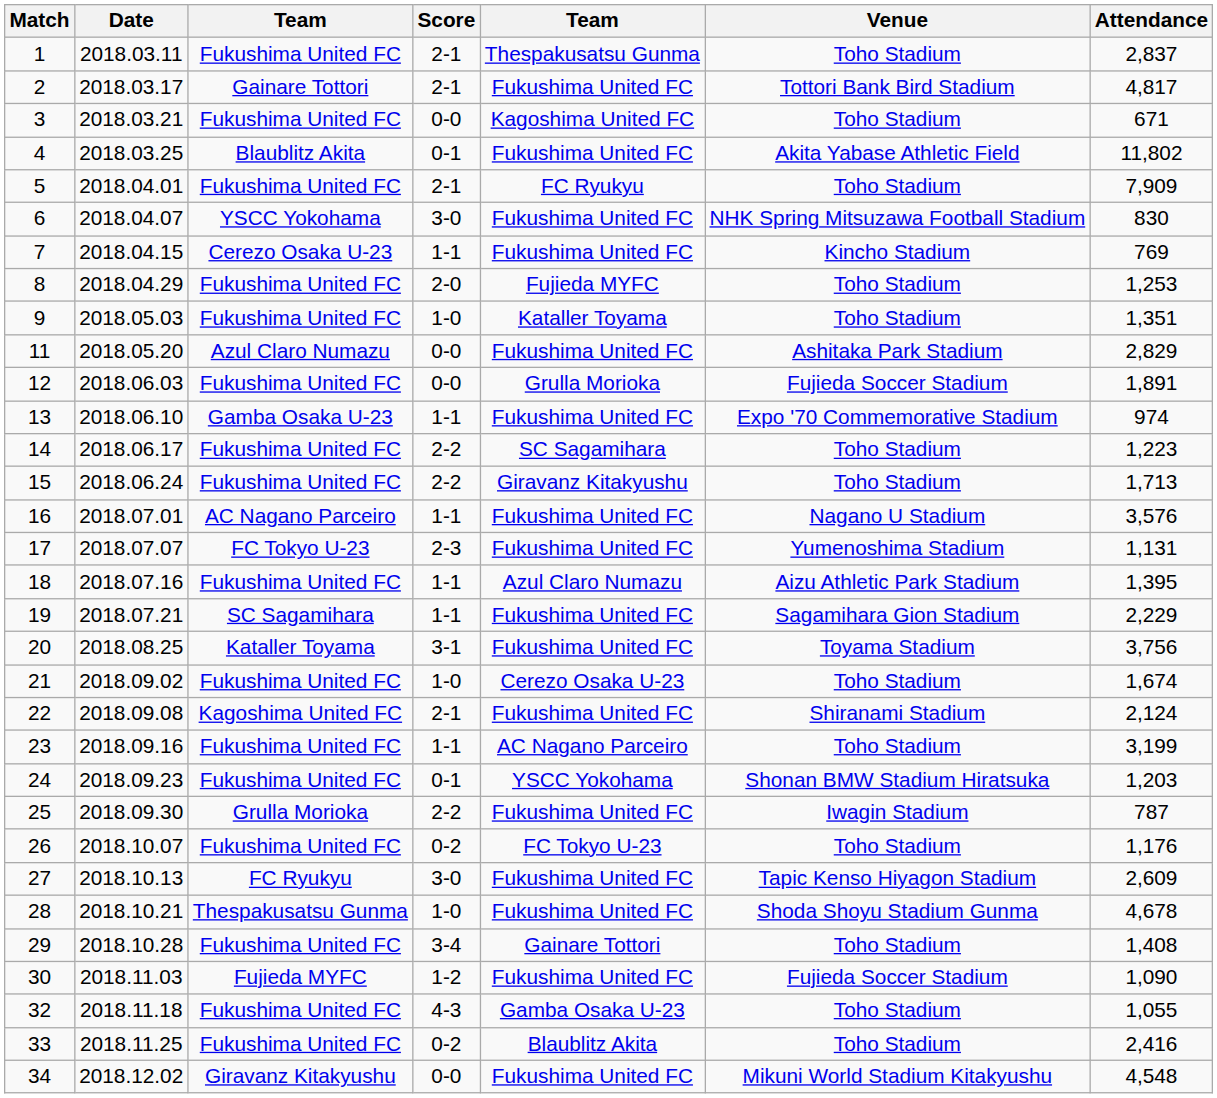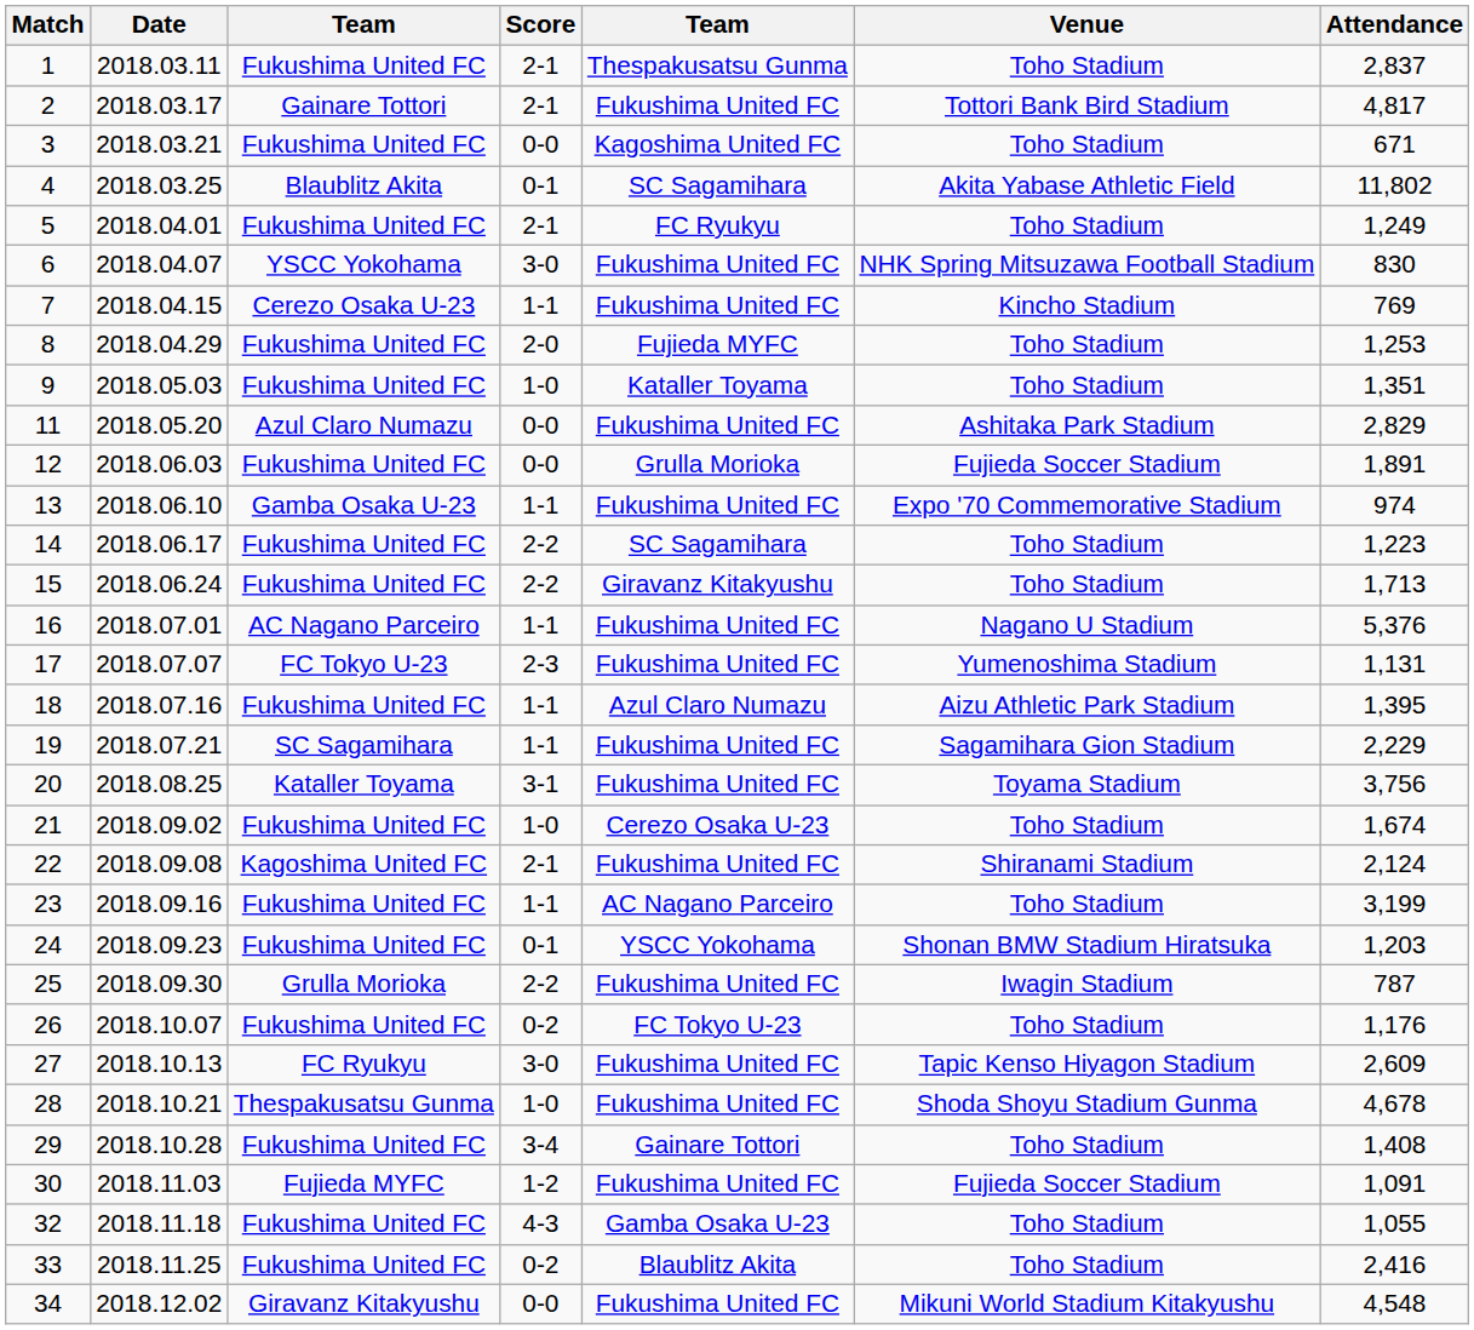 <table class="wikitable" style="text-align:center;">
 <tr>
 <th>Match</th>
 <th>Date</th>
 <th>Team</th>
 <th>Score</th>
 <th>Team</th>
 <th>Venue</th>
 <th>Attendance</th>
 </tr>
 <tr>
 <td>1</td>
 <td>2018.03.11</td>
 <td><a href='#'>Fukushima United FC</a></td>
 <td>2-1</td>
 <td><a href='#'>Thespakusatsu Gunma</a></td>
 <td><a href='#'>Toho Stadium</a></td>
 <td>2,837</td>
 </tr>
 <tr>
 <td>2</td>
 <td>2018.03.17</td>
 <td><a href='#'>Gainare Tottori</a></td>
 <td>2-1</td>
 <td><a href='#'>Fukushima United FC</a></td>
 <td><a href='#'>Tottori Bank Bird Stadium</a></td>
 <td>4,817</td>
 </tr>
 <tr>
 <td>3</td>
 <td>2018.03.21</td>
 <td><a href='#'>Fukushima United FC</a></td>
 <td>0-0</td>
 <td><a href='#'>Kagoshima United FC</a></td>
 <td><a href='#'>Toho Stadium</a></td>
 <td>671</td>
 </tr>
 <tr>
 <td>4</td>
 <td>2018.03.25</td>
 <td><a href='#'>Blaublitz Akita</a></td>
 <td>0-1</td>
-<td><a href='#'>Fukushima United FC</a></td>
+<td><a href='#'>SC Sagamihara</a></td>
 <td><a href='#'>Akita Yabase Athletic Field</a></td>
 <td>11,802</td>
 </tr>
 <tr>
 <td>5</td>
 <td>2018.04.01</td>
 <td><a href='#'>Fukushima United FC</a></td>
 <td>2-1</td>
 <td><a href='#'>FC Ryukyu</a></td>
 <td><a href='#'>Toho Stadium</a></td>
-<td>7,909</td>
+<td>1,249</td>
 </tr>
 <tr>
 <td>6</td>
 <td>2018.04.07</td>
 <td><a href='#'>YSCC Yokohama</a></td>
 <td>3-0</td>
 <td><a href='#'>Fukushima United FC</a></td>
 <td><a href='#'>NHK Spring Mitsuzawa Football Stadium</a></td>
 <td>830</td>
 </tr>
 <tr>
 <td>7</td>
 <td>2018.04.15</td>
 <td><a href='#'>Cerezo Osaka U-23</a></td>
 <td>1-1</td>
 <td><a href='#'>Fukushima United FC</a></td>
 <td><a href='#'>Kincho Stadium</a></td>
 <td>769</td>
 </tr>
 <tr>
 <td>8</td>
 <td>2018.04.29</td>
 <td><a href='#'>Fukushima United FC</a></td>
 <td>2-0</td>
 <td><a href='#'>Fujieda MYFC</a></td>
 <td><a href='#'>Toho Stadium</a></td>
 <td>1,253</td>
 </tr>
 <tr>
 <td>9</td>
 <td>2018.05.03</td>
 <td><a href='#'>Fukushima United FC</a></td>
 <td>1-0</td>
 <td><a href='#'>Kataller Toyama</a></td>
 <td><a href='#'>Toho Stadium</a></td>
 <td>1,351</td>
 </tr>
 <tr>
 <td>11</td>
 <td>2018.05.20</td>
 <td><a href='#'>Azul Claro Numazu</a></td>
 <td>0-0</td>
 <td><a href='#'>Fukushima United FC</a></td>
 <td><a href='#'>Ashitaka Park Stadium</a></td>
 <td>2,829</td>
 </tr>
 <tr>
 <td>12</td>
 <td>2018.06.03</td>
 <td><a href='#'>Fukushima United FC</a></td>
 <td>0-0</td>
 <td><a href='#'>Grulla Morioka</a></td>
 <td><a href='#'>Fujieda Soccer Stadium</a></td>
 <td>1,891</td>
 </tr>
 <tr>
 <td>13</td>
 <td>2018.06.10</td>
 <td><a href='#'>Gamba Osaka U-23</a></td>
 <td>1-1</td>
 <td><a href='#'>Fukushima United FC</a></td>
 <td><a href='#'>Expo '70 Commemorative Stadium</a></td>
 <td>974</td>
 </tr>
 <tr>
 <td>14</td>
 <td>2018.06.17</td>
 <td><a href='#'>Fukushima United FC</a></td>
 <td>2-2</td>
 <td><a href='#'>SC Sagamihara</a></td>
 <td><a href='#'>Toho Stadium</a></td>
 <td>1,223</td>
 </tr>
 <tr>
 <td>15</td>
 <td>2018.06.24</td>
 <td><a href='#'>Fukushima United FC</a></td>
 <td>2-2</td>
 <td><a href='#'>Giravanz Kitakyushu</a></td>
 <td><a href='#'>Toho Stadium</a></td>
 <td>1,713</td>
 </tr>
 <tr>
 <td>16</td>
 <td>2018.07.01</td>
 <td><a href='#'>AC Nagano Parceiro</a></td>
 <td>1-1</td>
 <td><a href='#'>Fukushima United FC</a></td>
 <td><a href='#'>Nagano U Stadium</a></td>
-<td>3,576</td>
+<td>5,376</td>
 </tr>
 <tr>
 <td>17</td>
 <td>2018.07.07</td>
 <td><a href='#'>FC Tokyo U-23</a></td>
 <td>2-3</td>
 <td><a href='#'>Fukushima United FC</a></td>
 <td><a href='#'>Yumenoshima Stadium</a></td>
 <td>1,131</td>
 </tr>
 <tr>
 <td>18</td>
 <td>2018.07.16</td>
 <td><a href='#'>Fukushima United FC</a></td>
 <td>1-1</td>
 <td><a href='#'>Azul Claro Numazu</a></td>
 <td><a href='#'>Aizu Athletic Park Stadium</a></td>
 <td>1,395</td>
 </tr>
 <tr>
 <td>19</td>
 <td>2018.07.21</td>
 <td><a href='#'>SC Sagamihara</a></td>
 <td>1-1</td>
 <td><a href='#'>Fukushima United FC</a></td>
 <td><a href='#'>Sagamihara Gion Stadium</a></td>
 <td>2,229</td>
 </tr>
 <tr>
 <td>20</td>
 <td>2018.08.25</td>
 <td><a href='#'>Kataller Toyama</a></td>
 <td>3-1</td>
 <td><a href='#'>Fukushima United FC</a></td>
 <td><a href='#'>Toyama Stadium</a></td>
 <td>3,756</td>
 </tr>
 <tr>
 <td>21</td>
 <td>2018.09.02</td>
 <td><a href='#'>Fukushima United FC</a></td>
 <td>1-0</td>
 <td><a href='#'>Cerezo Osaka U-23</a></td>
 <td><a href='#'>Toho Stadium</a></td>
 <td>1,674</td>
 </tr>
 <tr>
 <td>22</td>
 <td>2018.09.08</td>
 <td><a href='#'>Kagoshima United FC</a></td>
 <td>2-1</td>
 <td><a href='#'>Fukushima United FC</a></td>
 <td><a href='#'>Shiranami Stadium</a></td>
 <td>2,124</td>
 </tr>
 <tr>
 <td>23</td>
 <td>2018.09.16</td>
 <td><a href='#'>Fukushima United FC</a></td>
 <td>1-1</td>
 <td><a href='#'>AC Nagano Parceiro</a></td>
 <td><a href='#'>Toho Stadium</a></td>
 <td>3,199</td>
 </tr>
 <tr>
 <td>24</td>
 <td>2018.09.23</td>
 <td><a href='#'>Fukushima United FC</a></td>
 <td>0-1</td>
 <td><a href='#'>YSCC Yokohama</a></td>
 <td><a href='#'>Shonan BMW Stadium Hiratsuka</a></td>
 <td>1,203</td>
 </tr>
 <tr>
 <td>25</td>
 <td>2018.09.30</td>
 <td><a href='#'>Grulla Morioka</a></td>
 <td>2-2</td>
 <td><a href='#'>Fukushima United FC</a></td>
 <td><a href='#'>Iwagin Stadium</a></td>
 <td>787</td>
 </tr>
 <tr>
 <td>26</td>
 <td>2018.10.07</td>
 <td><a href='#'>Fukushima United FC</a></td>
 <td>0-2</td>
 <td><a href='#'>FC Tokyo U-23</a></td>
 <td><a href='#'>Toho Stadium</a></td>
 <td>1,176</td>
 </tr>
 <tr>
 <td>27</td>
 <td>2018.10.13</td>
 <td><a href='#'>FC Ryukyu</a></td>
 <td>3-0</td>
 <td><a href='#'>Fukushima United FC</a></td>
 <td><a href='#'>Tapic Kenso Hiyagon Stadium</a></td>
 <td>2,609</td>
 </tr>
 <tr>
 <td>28</td>
 <td>2018.10.21</td>
 <td><a href='#'>Thespakusatsu Gunma</a></td>
 <td>1-0</td>
 <td><a href='#'>Fukushima United FC</a></td>
 <td><a href='#'>Shoda Shoyu Stadium Gunma</a></td>
 <td>4,678</td>
 </tr>
 <tr>
 <td>29</td>
 <td>2018.10.28</td>
 <td><a href='#'>Fukushima United FC</a></td>
 <td>3-4</td>
 <td><a href='#'>Gainare Tottori</a></td>
 <td><a href='#'>Toho Stadium</a></td>
 <td>1,408</td>
 </tr>
 <tr>
 <td>30</td>
 <td>2018.11.03</td>
 <td><a href='#'>Fujieda MYFC</a></td>
 <td>1-2</td>
 <td><a href='#'>Fukushima United FC</a></td>
 <td><a href='#'>Fujieda Soccer Stadium</a></td>
-<td>1,090</td>
+<td>1,091</td>
 </tr>
 <tr>
 <td>32</td>
 <td>2018.11.18</td>
 <td><a href='#'>Fukushima United FC</a></td>
 <td>4-3</td>
 <td><a href='#'>Gamba Osaka U-23</a></td>
 <td><a href='#'>Toho Stadium</a></td>
 <td>1,055</td>
 </tr>
 <tr>
 <td>33</td>
 <td>2018.11.25</td>
 <td><a href='#'>Fukushima United FC</a></td>
 <td>0-2</td>
 <td><a href='#'>Blaublitz Akita</a></td>
 <td><a href='#'>Toho Stadium</a></td>
 <td>2,416</td>
 </tr>
 <tr>
 <td>34</td>
 <td>2018.12.02</td>
 <td><a href='#'>Giravanz Kitakyushu</a></td>
 <td>0-0</td>
 <td><a href='#'>Fukushima United FC</a></td>
 <td><a href='#'>Mikuni World Stadium Kitakyushu</a></td>
 <td>4,548</td>
 </tr>
 </table>
